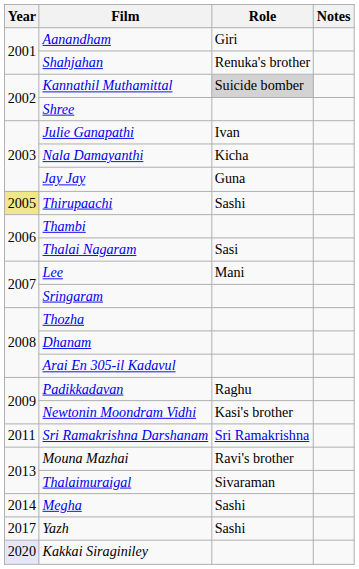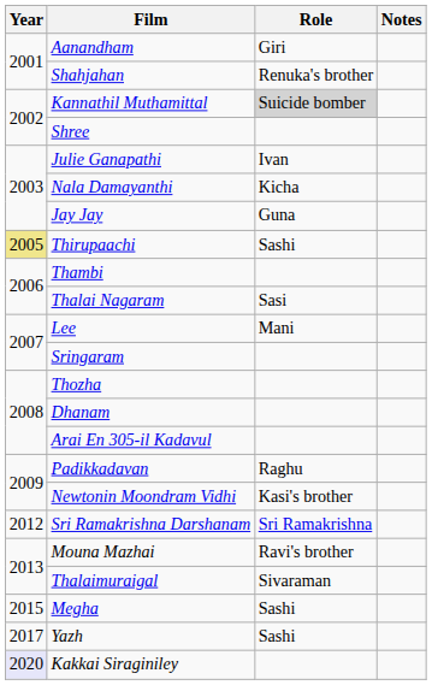 <table class="wikitable" style="font-size: 95%;">
 <tr>
 <th>Year</th>
 <th>Film</th>
 <th>Role</th>
 <th>Notes</th>
 </tr>
 <tr>
 <td rowspan="2">2001</td>
 <td><em><a href='#'>Aanandham</a></em></td>
 <td>Giri</td>
 <td></td>
 </tr>
 <tr>
 <td><em><a href='#'>Shahjahan</a></em></td>
 <td>Renuka's brother</td>
 <td></td>
 </tr>
 <tr>
 <td rowspan="2">2002</td>
 <td><em><a href='#'>Kannathil Muthamittal</a></em></td>
 <td style="background: lightgrey;">Suicide bomber</td>
 <td></td>
 </tr>
 <tr>
 <td><em><a href='#'>Shree</a></em></td>
 <td></td>
 <td></td>
 </tr>
 <tr>
 <td rowspan="3">2003</td>
 <td><em><a href='#'>Julie Ganapathi</a></em></td>
 <td>Ivan</td>
 <td></td>
 </tr>
 <tr>
 <td><em><a href='#'>Nala Damayanthi</a></em></td>
 <td>Kicha</td>
 <td></td>
 </tr>
 <tr>
 <td><em><a href='#'>Jay Jay</a></em></td>
 <td>Guna</td>
 <td></td>
 </tr>
 <tr>
 <td rowspan="1" style="background: khaki;">2005</td>
 <td><em><a href='#'>Thirupaachi</a></em></td>
 <td>Sashi</td>
 <td></td>
 </tr>
 <tr>
 <td rowspan="2">2006</td>
 <td><em><a href='#'>Thambi</a></em></td>
 <td></td>
 <td></td>
 </tr>
 <tr>
 <td><em><a href='#'>Thalai Nagaram</a></em></td>
 <td>Sasi</td>
 <td></td>
 </tr>
 <tr>
 <td rowspan="2">2007</td>
 <td><em><a href='#'>Lee</a></em></td>
 <td>Mani</td>
 <td></td>
 </tr>
 <tr>
 <td><em><a href='#'>Sringaram</a></em></td>
 <td></td>
 <td></td>
 </tr>
 <tr>
 <td rowspan="3">2008</td>
 <td><em><a href='#'>Thozha</a></em></td>
 <td></td>
 <td></td>
 </tr>
 <tr>
 <td><em><a href='#'>Dhanam</a></em></td>
 <td></td>
 <td></td>
 </tr>
 <tr>
 <td><em><a href='#'>Arai En 305-il Kadavul</a></em></td>
 <td></td>
 <td></td>
 </tr>
 <tr>
 <td rowspan="2">2009</td>
 <td><em><a href='#'>Padikkadavan</a></em></td>
 <td>Raghu</td>
 <td></td>
 </tr>
 <tr>
 <td><em><a href='#'>Newtonin Moondram Vidhi</a></em></td>
 <td>Kasi's brother</td>
 <td></td>
 </tr>
 <tr>
-<td rowspan="1">2011</td>
+<td rowspan="1">2012</td>
 <td><em><a href='#'>Sri Ramakrishna Darshanam</a></em></td>
 <td><a href='#'>Sri Ramakrishna</a></td>
 <td></td>
 </tr>
 <tr>
 <td rowspan="2">2013</td>
 <td><em>Mouna Mazhai</em></td>
 <td>Ravi's brother</td>
 <td></td>
 </tr>
 <tr>
 <td><em><a href='#'>Thalaimuraigal</a></em></td>
 <td>Sivaraman</td>
 <td></td>
 </tr>
 <tr>
-<td rowspan="1">2014</td>
+<td rowspan="1">2015</td>
 <td><em><a href='#'>Megha</a></em></td>
 <td>Sashi</td>
 <td></td>
 </tr>
 <tr>
 <td>2017</td>
 <td><em>Yazh</em></td>
 <td>Sashi</td>
 <td></td>
 </tr>
 <tr>
 <td rowspan="1" style="background: lavender;">2020</td>
 <td><em>Kakkai Siraginiley </em></td>
 <td></td>
 <td></td>
 </tr>
 </table>
